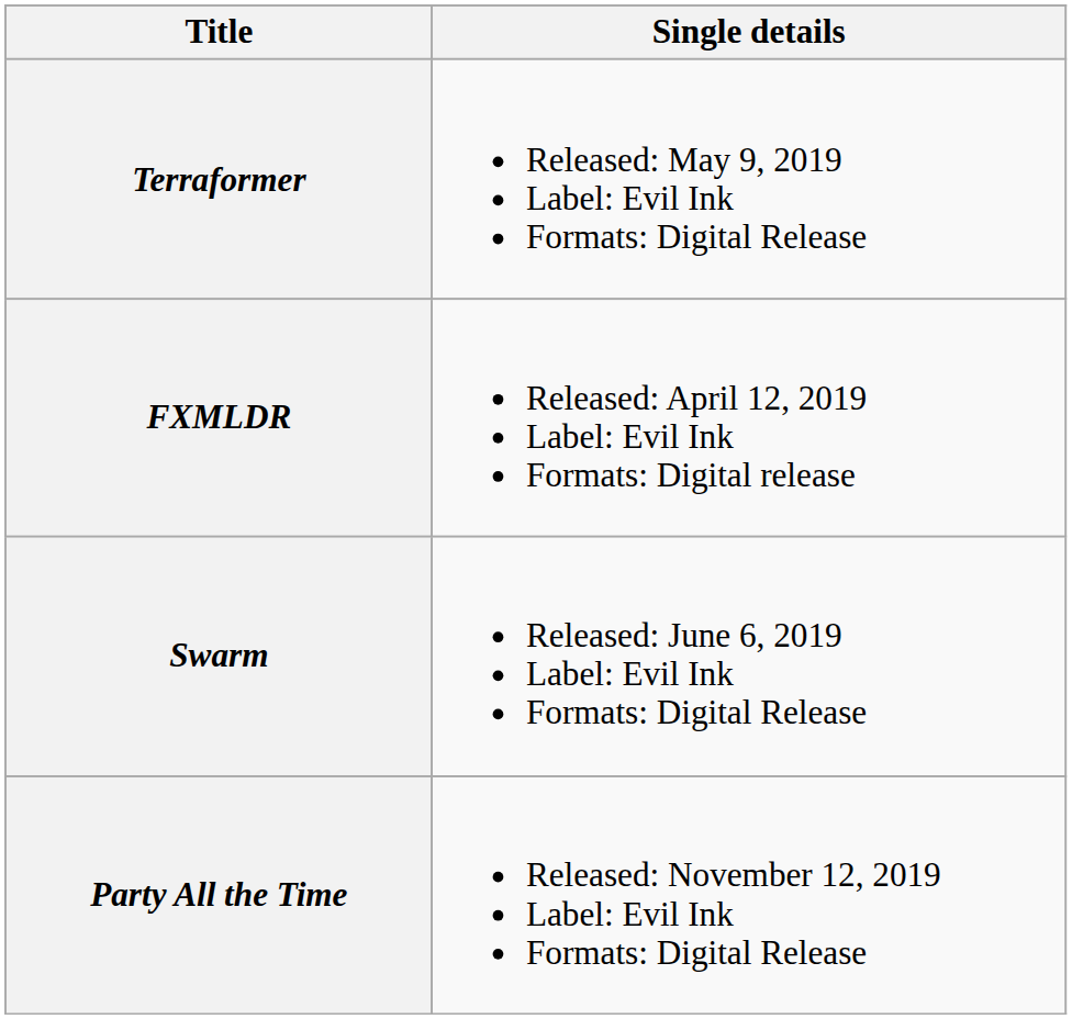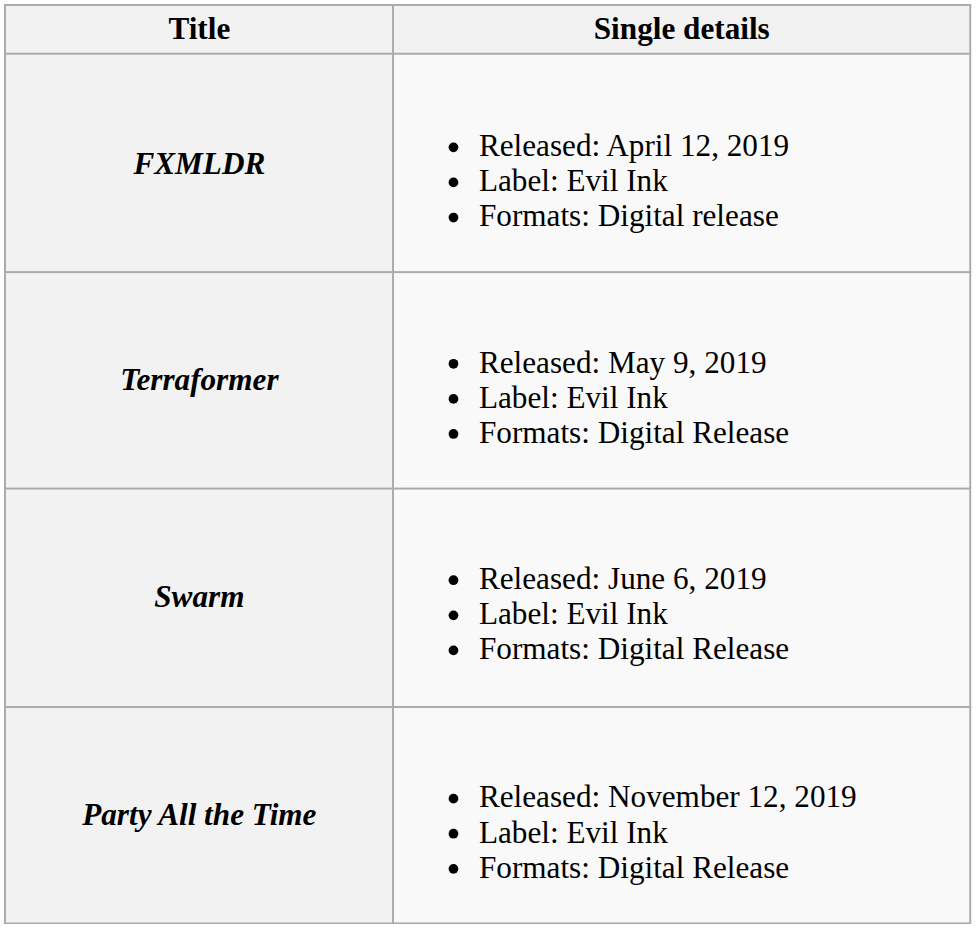 <table class="wikitable plainrowheaders" style="text-align:center;">
 <tr>
 <th scope="col" style="width:12em;">Title</th>
 <th scope="col" style="width:18em;">Single details</th>
 </tr>
 <tr>
+<th scope="row"><em>FXMLDR</em></th>
+<td style="text-align:left;"><br><ul><li>Released: April 12, 2019</li><li>Label: Evil Ink</li><li>Formats: Digital release</li></ul></td>
+</tr>
+<tr>
 <th scope="row"><em>Terraformer</em></th>
 <td style="text-align:left;"><br><ul><li>Released: May 9, 2019</li><li>Label: Evil Ink</li><li>Formats: Digital Release</li></ul></td>
-</tr>
-<tr>
-<th scope="row"><em>FXMLDR</em></th>
-<td style="text-align:left;"><br><ul><li>Released: April 12, 2019</li><li>Label: Evil Ink</li><li>Formats: Digital release</li></ul></td>
 </tr>
 <tr>
 <th scope="row"><em>Swarm</em></th>
 <td style="text-align:left;"><br><ul><li>Released: June 6, 2019</li><li>Label: Evil Ink</li><li>Formats: Digital Release</li></ul></td>
 </tr>
 <tr>
 <th scope="row"><em>Party All the Time</em></th>
 <td style="text-align:left;"><br><ul><li>Released: November 12, 2019</li><li>Label: Evil Ink</li><li>Formats: Digital Release</li></ul></td>
 </tr>
 </table>
